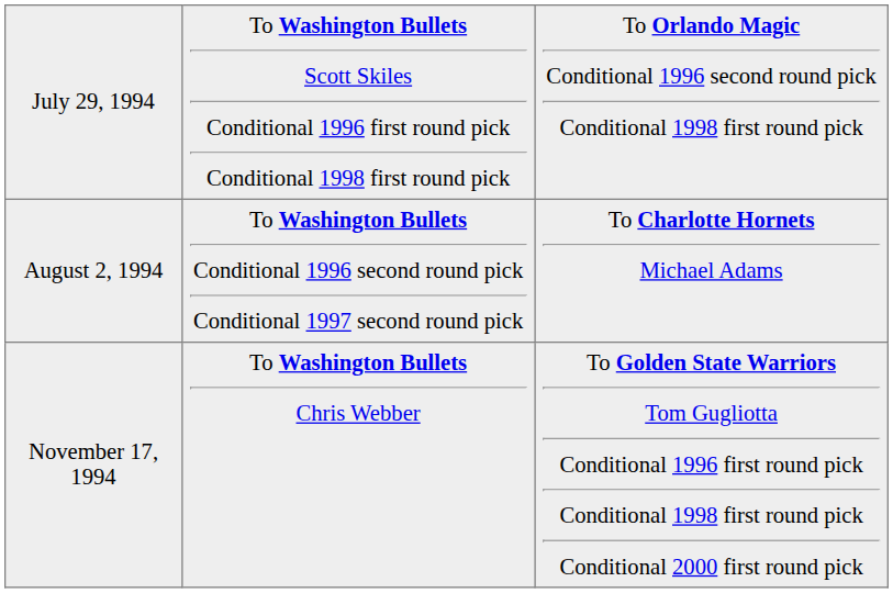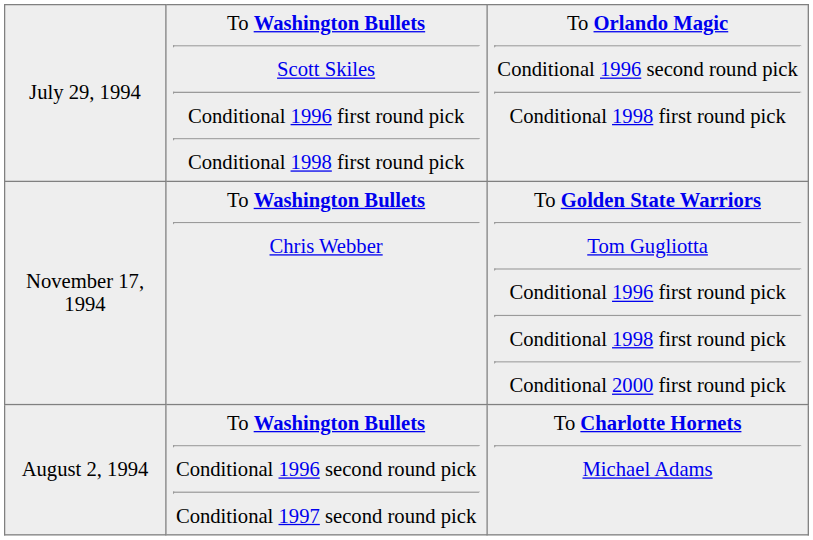 <table border="1" style="border-collapse:collapse; text-align:center; width:100%;"  cellpadding="5">
 <tr style="background:#eee;">
 <td style="width:15%">July 29, 1994</td>
 <td style="width:30%; vertical-align:top;">To <strong><a href='#'>Washington Bullets</a></strong><hr><a href='#'>Scott Skiles</a><hr>Conditional <a href='#'>1996</a> first round pick<hr>Conditional <a href='#'>1998</a> first round pick</td>
 <td style="width:30%; vertical-align:top;">To <strong><a href='#'>Orlando Magic</a></strong><hr>Conditional <a href='#'>1996</a> second round pick<hr>Conditional <a href='#'>1998</a> first round pick</td>
 </tr>
 <tr style="background:#eee;">
+<td style="width:15%">November 17, 1994</td>
+<td style="width:30%; vertical-align:top;">To <strong><a href='#'>Washington Bullets</a></strong><hr><a href='#'>Chris Webber</a></td>
+<td style="width:30%; vertical-align:top;">To <strong><a href='#'>Golden State Warriors</a></strong><hr><a href='#'>Tom Gugliotta</a><hr>Conditional <a href='#'>1996</a> first round pick<hr>Conditional <a href='#'>1998</a> first round pick<hr>Conditional <a href='#'>2000</a> first round pick</td>
+</tr>
+<tr style="background:#eee;">
 <td style="width:15%">August 2, 1994</td>
 <td style="width:30%; vertical-align:top;">To <strong><a href='#'>Washington Bullets</a></strong><hr>Conditional <a href='#'>1996</a> second round pick<hr>Conditional <a href='#'>1997</a> second round pick</td>
 <td style="width:30%; vertical-align:top;">To <strong><a href='#'>Charlotte Hornets</a></strong><hr><a href='#'>Michael Adams</a></td>
 </tr>
-<tr style="background:#eee;">
-<td style="width:15%">November 17, 1994</td>
-<td style="width:30%; vertical-align:top;">To <strong><a href='#'>Washington Bullets</a></strong><hr><a href='#'>Chris Webber</a></td>
-<td style="width:30%; vertical-align:top;">To <strong><a href='#'>Golden State Warriors</a></strong><hr><a href='#'>Tom Gugliotta</a><hr>Conditional <a href='#'>1996</a> first round pick<hr>Conditional <a href='#'>1998</a> first round pick<hr>Conditional <a href='#'>2000</a> first round pick</td>
-</tr>
 </table>
